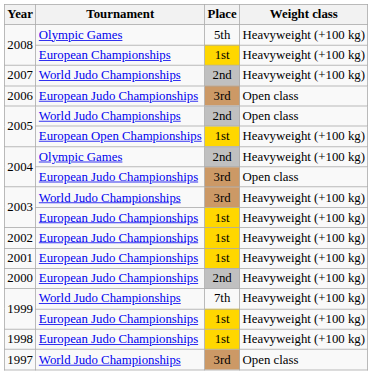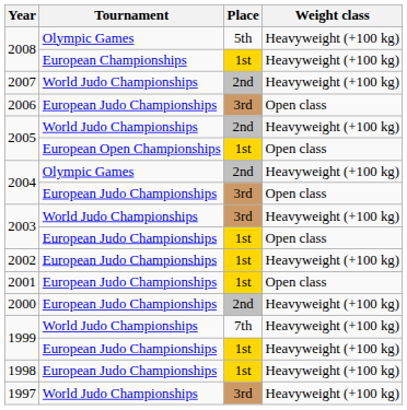 <table class=wikitable>
 <tr>
 <th>Year</th>
 <th>Tournament</th>
 <th>Place</th>
 <th>Weight class</th>
 </tr>
 <tr>
 <td rowspan=2>2008</td>
 <td><a href='#'>Olympic Games</a></td>
 <td align="center">5th</td>
 <td>Heavyweight (+100 kg)</td>
 </tr>
 <tr>
 <td><a href='#'>European Championships</a></td>
 <td bgcolor="gold" align="center">1st</td>
 <td>Heavyweight (+100 kg)</td>
 </tr>
 <tr>
 <td>2007</td>
 <td><a href='#'>World Judo Championships</a></td>
 <td bgcolor="silver" align="center">2nd</td>
 <td>Heavyweight (+100 kg)</td>
 </tr>
 <tr>
 <td>2006</td>
 <td><a href='#'>European Judo Championships</a></td>
 <td bgcolor="cc9966" align="center">3rd</td>
 <td>Open class</td>
 </tr>
 <tr>
 <td rowspan=2>2005</td>
 <td><a href='#'>World Judo Championships</a></td>
 <td bgcolor="silver" align="center">2nd</td>
-<td>Open class</td>
+<td>Heavyweight (+100 kg)</td>
 </tr>
 <tr>
 <td><a href='#'>European Open Championships</a></td>
 <td bgcolor="gold" align="center">1st</td>
-<td>Heavyweight (+100 kg)</td>
+<td>Open class</td>
 </tr>
 <tr>
 <td rowspan=2>2004</td>
 <td><a href='#'>Olympic Games</a></td>
 <td bgcolor="silver" align="center">2nd</td>
 <td>Heavyweight (+100 kg)</td>
 </tr>
 <tr>
 <td><a href='#'>European Judo Championships</a></td>
 <td bgcolor="cc9966" align="center">3rd</td>
 <td>Open class</td>
 </tr>
 <tr>
 <td rowspan=2>2003</td>
 <td><a href='#'>World Judo Championships</a></td>
 <td bgcolor="cc9966" align="center">3rd</td>
 <td>Heavyweight (+100 kg)</td>
 </tr>
 <tr>
 <td><a href='#'>European Judo Championships</a></td>
 <td bgcolor="gold" align="center">1st</td>
-<td>Heavyweight (+100 kg)</td>
+<td>Open class</td>
 </tr>
 <tr>
 <td>2002</td>
 <td><a href='#'>European Judo Championships</a></td>
 <td bgcolor="gold" align="center">1st</td>
 <td>Heavyweight (+100 kg)</td>
 </tr>
 <tr>
 <td>2001</td>
 <td><a href='#'>European Judo Championships</a></td>
 <td bgcolor="gold" align="center">1st</td>
-<td>Heavyweight (+100 kg)</td>
+<td>Open class</td>
 </tr>
 <tr>
 <td>2000</td>
 <td><a href='#'>European Judo Championships</a></td>
 <td bgcolor="silver" align="center">2nd</td>
 <td>Heavyweight (+100 kg)</td>
 </tr>
 <tr>
 <td rowspan=2>1999</td>
 <td><a href='#'>World Judo Championships</a></td>
 <td align="center">7th</td>
 <td>Heavyweight (+100 kg)</td>
 </tr>
 <tr>
 <td><a href='#'>European Judo Championships</a></td>
 <td bgcolor="gold" align="center">1st</td>
 <td>Heavyweight (+100 kg)</td>
 </tr>
 <tr>
 <td>1998</td>
 <td><a href='#'>European Judo Championships</a></td>
 <td bgcolor="gold" align="center">1st</td>
 <td>Heavyweight (+100 kg)</td>
 </tr>
 <tr>
 <td>1997</td>
 <td><a href='#'>World Judo Championships</a></td>
 <td bgcolor="cc9966" align="center">3rd</td>
-<td>Open class</td>
+<td>Heavyweight (+100 kg)</td>
 </tr>
 </table>
